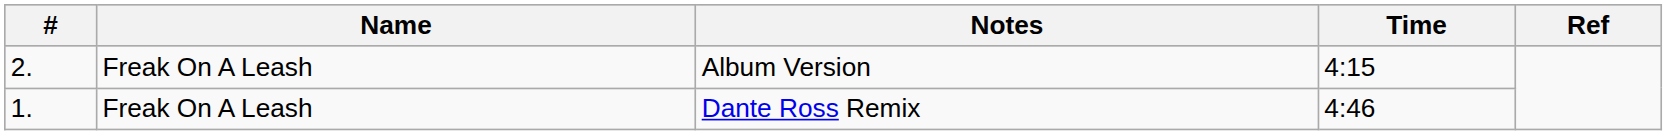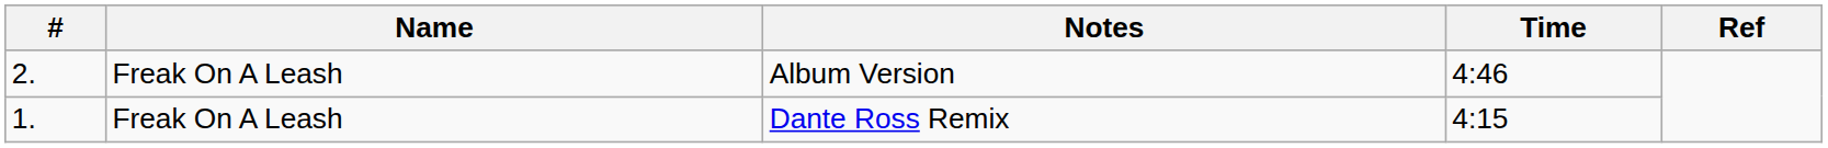 <table class="wikitable center" style="margin-top: 0; width:80%">
 <tr>
 <th align="left">#</th>
 <th align="left">Name</th>
 <th align="left">Notes</th>
 <th align="left">Time</th>
 <th align="left">Ref</th>
 </tr>
 <tr>
 <td>2.</td>
 <td>Freak On A Leash</td>
 <td>Album Version</td>
-<td>4:15</td>
+<td>4:46</td>
 <td rowspan="2"></td>
 </tr>
 <tr>
 <td>1.</td>
 <td>Freak On A Leash</td>
 <td><a href='#'>Dante Ross</a> Remix</td>
-<td>4:46</td>
+<td>4:15</td>
 </tr>
 </table>
